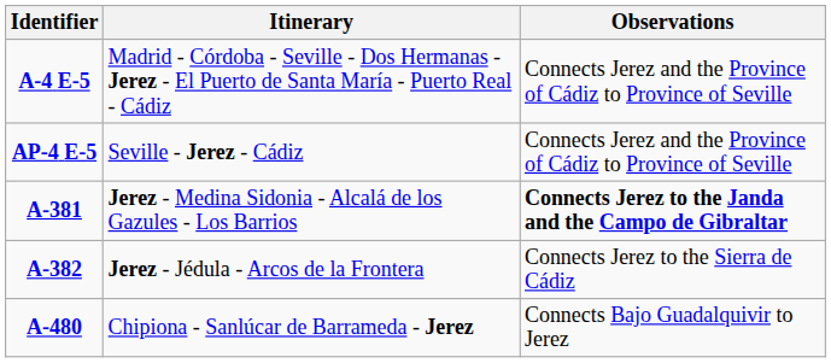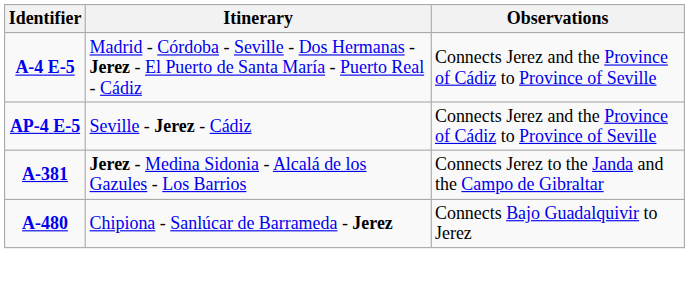 <table | class="wikitable" border="1">
 <tr>
 <th>Identifier</th>
 <th>Itinerary</th>
 <th>Observations</th>
 </tr>
 <tr>
 <td align="center"><a href='#'><span><strong>A-4</strong></span> <span><strong>E-5</strong></span></a></td>
 <td><a href='#'>Madrid</a> - <a href='#'>Córdoba</a> - <a href='#'>Seville</a> - <a href='#'>Dos Hermanas</a> - <strong>Jerez</strong> - <a href='#'>El Puerto de Santa María</a> - <a href='#'>Puerto Real</a> - <a href='#'>Cádiz</a></td>
 <td>Connects Jerez and the <a href='#'>Province of Cádiz</a> to <a href='#'>Province of Seville</a></td>
 </tr>
 <tr>
 <td align="center"><a href='#'><span><strong>AP-4</strong></span> <span><strong>E-5</strong></span></a></td>
 <td><a href='#'>Seville</a> - <strong>Jerez</strong> - <a href='#'>Cádiz</a></td>
 <td>Connects Jerez and the <a href='#'>Province of Cádiz</a> to <a href='#'>Province of Seville</a></td>
 </tr>
 <tr>
 <td align="center"><a href='#'><span><strong>A-381</strong></span></a></td>
 <td><strong>Jerez</strong> - <a href='#'>Medina Sidonia</a> - <a href='#'>Alcalá de los Gazules</a> - <a href='#'>Los Barrios</a></td>
-<td><strong>Connects Jerez to the <a href='#'>Janda</a> and the <a href='#'>Campo de Gibraltar</a></strong></td>
-</tr>
-<tr>
-<td align="center"><a href='#'><span><strong>A-382</strong></span></a></td>
-<td><strong>Jerez</strong> - Jédula - <a href='#'>Arcos de la Frontera</a></td>
-<td>Connects Jerez to the <a href='#'>Sierra de Cádiz</a></td>
+<td>Connects Jerez to the <a href='#'>Janda</a> and the <a href='#'>Campo de Gibraltar</a></td>
 </tr>
 <tr>
 <td align="center"><a href='#'><span><strong>A-480</strong></span></a></td>
 <td><a href='#'>Chipiona</a> - <a href='#'>Sanlúcar de Barrameda</a> - <strong>Jerez</strong></td>
 <td>Connects <a href='#'>Bajo Guadalquivir</a> to Jerez</td>
 </tr>
 </table>
